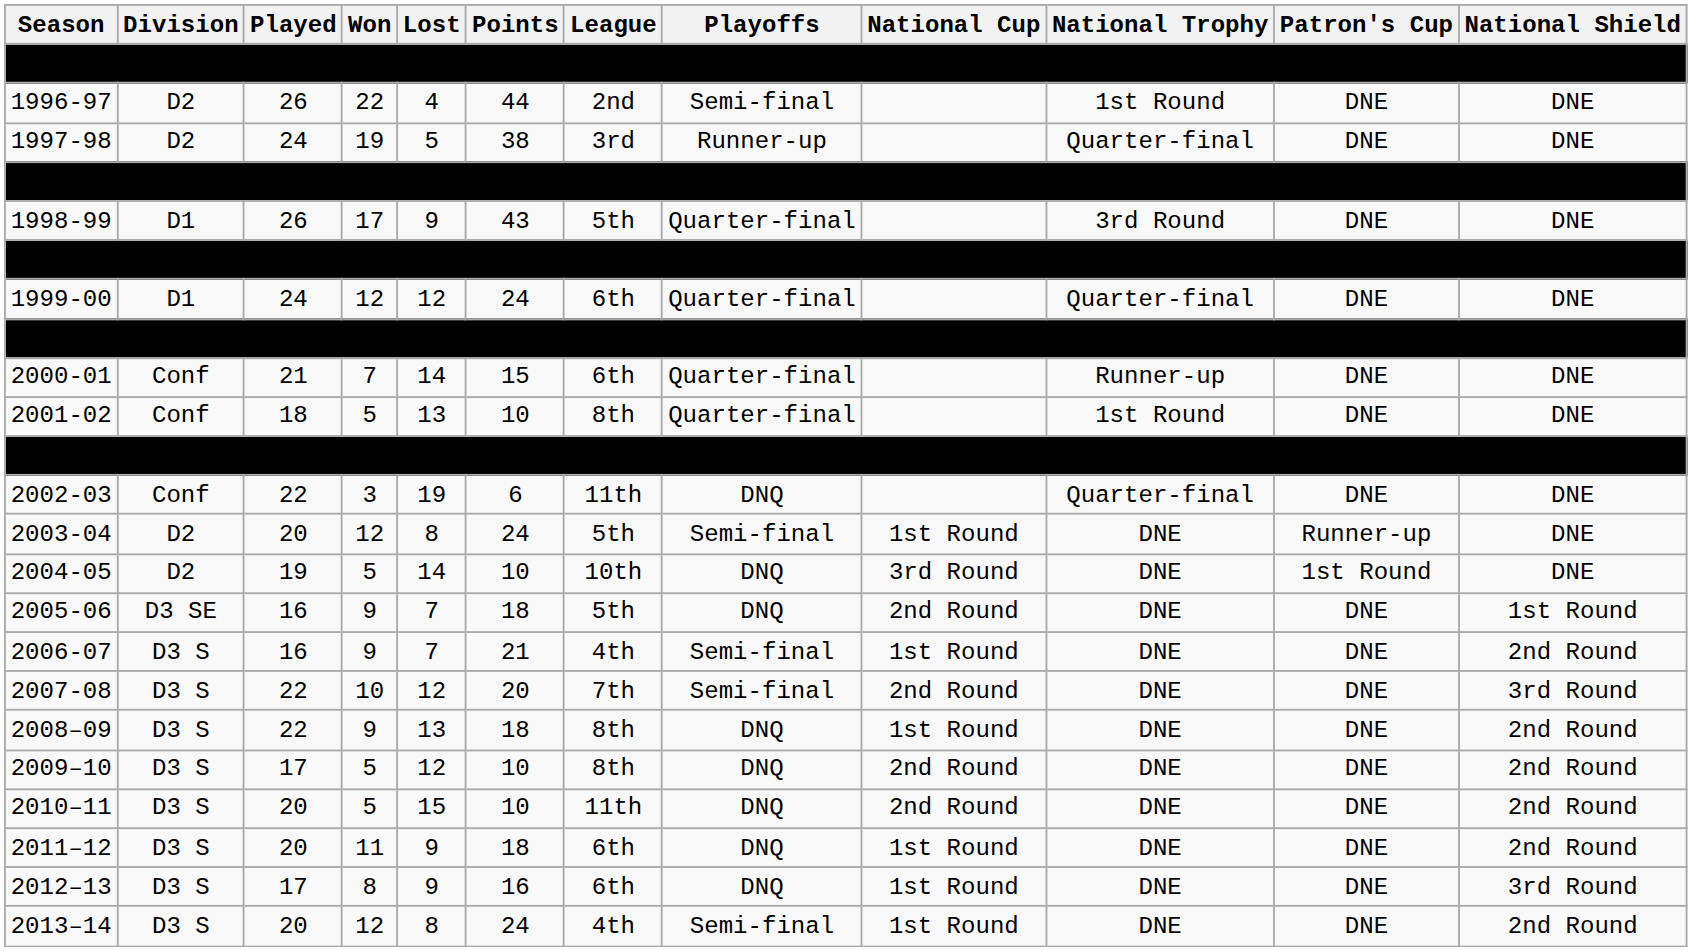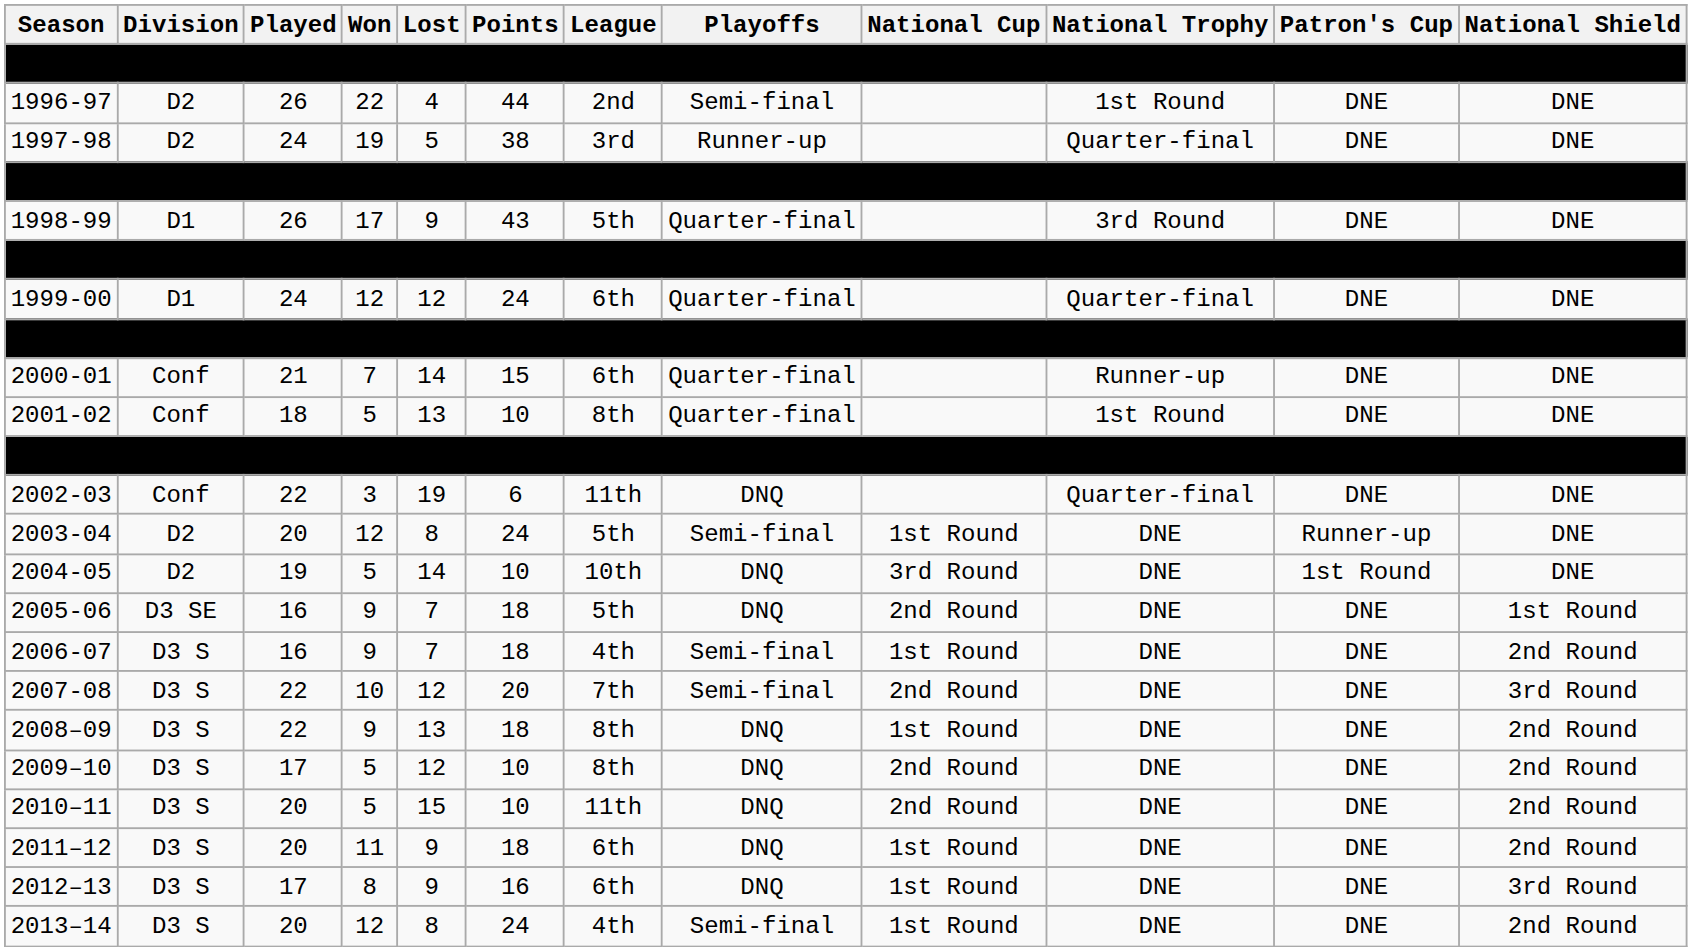 <table class="wikitable" style="text-align: center;">
 <tr bgcolor="#efefef">
 <th>Season</th>
 <th>Division</th>
 <th>Played</th>
 <th>Won</th>
 <th>Lost</th>
 <th>Points</th>
 <th>League</th>
 <th>Playoffs</th>
 <th>National Cup</th>
 <th>National Trophy</th>
 <th>Patron's Cup</th>
 <th>National Shield</th>
 </tr>
 <tr>
 <td colspan="12" align=center bgcolor="black"><span><strong>London Towers 'B</strong>'</span></td>
 </tr>
 <tr>
 <td>1996-97</td>
 <td>D2</td>
 <td>26</td>
 <td>22</td>
 <td>4</td>
 <td>44</td>
 <td>2nd</td>
 <td>Semi-final</td>
 <td></td>
 <td>1st Round</td>
 <td>DNE</td>
 <td>DNE</td>
 </tr>
 <tr>
 <td>1997-98</td>
 <td>D2</td>
 <td>24</td>
 <td>19</td>
 <td>5</td>
 <td>38</td>
 <td>3rd</td>
 <td>Runner-up</td>
 <td></td>
 <td>Quarter-final</td>
 <td>DNE</td>
 <td>DNE</td>
 </tr>
 <tr>
 <td colspan="12" align=center bgcolor="black"><span><strong>London Towers 'A</strong>'</span></td>
 </tr>
 <tr>
 <td>1998-99</td>
 <td>D1</td>
 <td>26</td>
 <td>17</td>
 <td>9</td>
 <td>43</td>
 <td>5th</td>
 <td>Quarter-final</td>
 <td></td>
 <td>3rd Round</td>
 <td>DNE</td>
 <td>DNE</td>
 </tr>
 <tr>
 <td colspan="12" align=center bgcolor="black"><span><strong>Islington White Heat</strong></span></td>
 </tr>
 <tr>
 <td>1999-00</td>
 <td>D1</td>
 <td>24</td>
 <td>12</td>
 <td>12</td>
 <td>24</td>
 <td>6th</td>
 <td>Quarter-final</td>
 <td></td>
 <td>Quarter-final</td>
 <td>DNE</td>
 <td>DNE</td>
 </tr>
 <tr>
 <td colspan="12" align=center bgcolor="black"><span><strong>InterBasket London</strong></span></td>
 </tr>
 <tr>
 <td>2000-01</td>
 <td>Conf</td>
 <td>21</td>
 <td>7</td>
 <td>14</td>
 <td>15</td>
 <td>6th</td>
 <td>Quarter-final</td>
 <td></td>
 <td>Runner-up</td>
 <td>DNE</td>
 <td>DNE</td>
 </tr>
 <tr>
 <td>2001-02</td>
 <td>Conf</td>
 <td>18</td>
 <td>5</td>
 <td>13</td>
 <td>10</td>
 <td>8th</td>
 <td>Quarter-final</td>
 <td></td>
 <td>1st Round</td>
 <td>DNE</td>
 <td>DNE</td>
 </tr>
 <tr>
 <td colspan="12" align=center bgcolor="black"><span><strong>Hackney White Heat</strong></span></td>
 </tr>
 <tr>
 <td>2002-03</td>
 <td>Conf</td>
 <td>22</td>
 <td>3</td>
 <td>19</td>
 <td>6</td>
 <td>11th</td>
 <td>DNQ</td>
 <td></td>
 <td>Quarter-final</td>
 <td>DNE</td>
 <td>DNE</td>
 </tr>
 <tr>
 <td>2003-04</td>
 <td>D2</td>
 <td>20</td>
 <td>12</td>
 <td>8</td>
 <td>24</td>
 <td>5th</td>
 <td>Semi-final</td>
 <td>1st Round</td>
 <td>DNE</td>
 <td>Runner-up</td>
 <td>DNE</td>
 </tr>
 <tr>
 <td>2004-05</td>
 <td>D2</td>
 <td>19</td>
 <td>5</td>
 <td>14</td>
 <td>10</td>
 <td>10th</td>
 <td>DNQ</td>
 <td>3rd Round</td>
 <td>DNE</td>
 <td>1st Round</td>
 <td>DNE</td>
 </tr>
 <tr>
 <td>2005-06</td>
 <td>D3 SE</td>
 <td>16</td>
 <td>9</td>
 <td>7</td>
 <td>18</td>
 <td>5th</td>
 <td>DNQ</td>
 <td>2nd Round</td>
 <td>DNE</td>
 <td>DNE</td>
 <td>1st Round</td>
 </tr>
 <tr>
 <td>2006-07</td>
 <td>D3 S</td>
 <td>16</td>
 <td>9</td>
 <td>7</td>
-<td>21</td>
+<td>18</td>
 <td>4th</td>
 <td>Semi-final</td>
 <td>1st Round</td>
 <td>DNE</td>
 <td>DNE</td>
 <td>2nd Round</td>
 </tr>
 <tr>
 <td>2007-08</td>
 <td>D3 S</td>
 <td>22</td>
 <td>10</td>
 <td>12</td>
 <td>20</td>
 <td>7th</td>
 <td>Semi-final</td>
 <td>2nd Round</td>
 <td>DNE</td>
 <td>DNE</td>
 <td>3rd Round</td>
 </tr>
 <tr>
 <td>2008–09</td>
 <td>D3 S</td>
 <td>22</td>
 <td>9</td>
 <td>13</td>
 <td>18</td>
 <td>8th</td>
 <td>DNQ</td>
 <td>1st Round</td>
 <td>DNE</td>
 <td>DNE</td>
 <td>2nd Round</td>
 </tr>
 <tr>
 <td>2009–10</td>
 <td>D3 S</td>
 <td>17</td>
 <td>5</td>
 <td>12</td>
 <td>10</td>
 <td>8th</td>
 <td>DNQ</td>
 <td>2nd Round</td>
 <td>DNE</td>
 <td>DNE</td>
 <td>2nd Round</td>
 </tr>
 <tr>
 <td>2010–11</td>
 <td>D3 S</td>
 <td>20</td>
 <td>5</td>
 <td>15</td>
 <td>10</td>
 <td>11th</td>
 <td>DNQ</td>
 <td>2nd Round</td>
 <td>DNE</td>
 <td>DNE</td>
 <td>2nd Round</td>
 </tr>
 <tr>
 <td>2011–12</td>
 <td>D3 S</td>
 <td>20</td>
 <td>11</td>
 <td>9</td>
 <td>18</td>
 <td>6th</td>
 <td>DNQ</td>
 <td>1st Round</td>
 <td>DNE</td>
 <td>DNE</td>
 <td>2nd Round</td>
 </tr>
 <tr>
 <td>2012–13</td>
 <td>D3 S</td>
 <td>17</td>
 <td>8</td>
 <td>9</td>
 <td>16</td>
 <td>6th</td>
 <td>DNQ</td>
 <td>1st Round</td>
 <td>DNE</td>
 <td>DNE</td>
 <td>3rd Round</td>
 </tr>
 <tr>
 <td>2013–14</td>
 <td>D3 S</td>
 <td>20</td>
 <td>12</td>
 <td>8</td>
 <td>24</td>
 <td>4th</td>
 <td>Semi-final</td>
 <td>1st Round</td>
 <td>DNE</td>
 <td>DNE</td>
 <td>2nd Round</td>
 </tr>
 </table>
